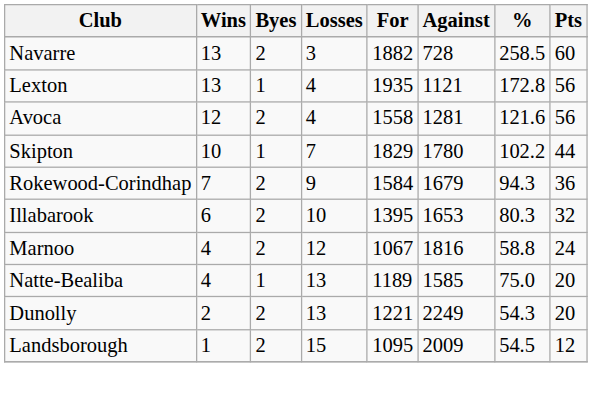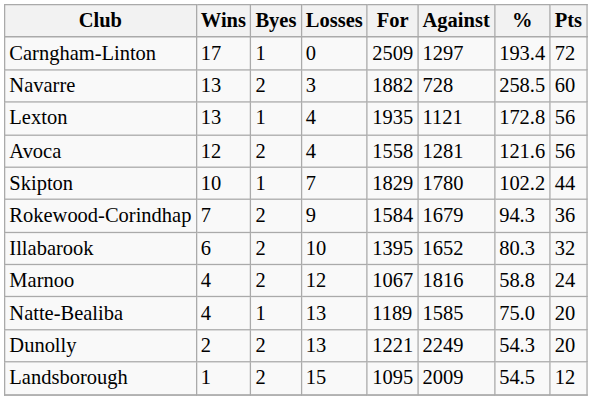 <table class="wikitable">
 <tr>
 <th>Club</th>
 <th>Wins</th>
 <th>Byes</th>
 <th>Losses</th>
 <th>For</th>
 <th>Against</th>
 <th>%</th>
 <th>Pts</th>
 </tr>
 <tr>
+</tr>
+<tr>
+<td>Carngham-Linton</td>
+<td>17</td>
+<td>1</td>
+<td>0</td>
+<td>2509</td>
+<td>1297</td>
+<td>193.4</td>
+<td>72</td>
 </tr>
 <tr>
 <td>Navarre</td>
 <td>13</td>
 <td>2</td>
 <td>3</td>
 <td>1882</td>
 <td>728</td>
 <td>258.5</td>
 <td>60</td>
 </tr>
 <tr>
 <td>Lexton</td>
 <td>13</td>
 <td>1</td>
 <td>4</td>
 <td>1935</td>
 <td>1121</td>
 <td>172.8</td>
 <td>56</td>
 </tr>
 <tr>
 <td>Avoca</td>
 <td>12</td>
 <td>2</td>
 <td>4</td>
 <td>1558</td>
 <td>1281</td>
 <td>121.6</td>
 <td>56</td>
 </tr>
 <tr>
 <td>Skipton</td>
 <td>10</td>
 <td>1</td>
 <td>7</td>
 <td>1829</td>
 <td>1780</td>
 <td>102.2</td>
 <td>44</td>
 </tr>
 <tr>
 <td>Rokewood-Corindhap</td>
 <td>7</td>
 <td>2</td>
 <td>9</td>
 <td>1584</td>
 <td>1679</td>
 <td>94.3</td>
 <td>36</td>
 </tr>
 <tr>
 <td>Illabarook</td>
 <td>6</td>
 <td>2</td>
 <td>10</td>
 <td>1395</td>
-<td>1653</td>
+<td>1652</td>
 <td>80.3</td>
 <td>32</td>
 </tr>
 <tr>
 <td>Marnoo</td>
 <td>4</td>
 <td>2</td>
 <td>12</td>
 <td>1067</td>
 <td>1816</td>
 <td>58.8</td>
 <td>24</td>
 </tr>
 <tr>
 <td>Natte-Bealiba</td>
 <td>4</td>
 <td>1</td>
 <td>13</td>
 <td>1189</td>
 <td>1585</td>
 <td>75.0</td>
 <td>20</td>
 </tr>
 <tr>
 <td>Dunolly</td>
 <td>2</td>
 <td>2</td>
 <td>13</td>
 <td>1221</td>
 <td>2249</td>
 <td>54.3</td>
 <td>20</td>
 </tr>
 <tr>
 <td>Landsborough</td>
 <td>1</td>
 <td>2</td>
 <td>15</td>
 <td>1095</td>
 <td>2009</td>
 <td>54.5</td>
 <td>12</td>
 </tr>
 <tr>
 </tr>
 </table>
